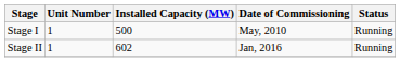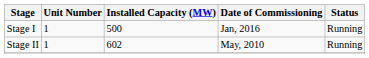 <table class="sortable wikitable">
 <tr>
 <th>Stage</th>
 <th>Unit Number</th>
 <th>Installed Capacity (<a href='#'>MW</a>)</th>
 <th>Date of Commissioning</th>
 <th>Status</th>
 </tr>
 <tr>
 <td>Stage I</td>
 <td>1</td>
 <td>500</td>
-<td>May, 2010</td>
+<td>Jan, 2016</td>
 <td>Running</td>
 </tr>
 <tr>
 <td>Stage II</td>
 <td>1</td>
 <td>602</td>
-<td>Jan, 2016</td>
+<td>May, 2010</td>
 <td>Running<br></td>
 </tr>
 <tr>
 </tr>
 </table>
